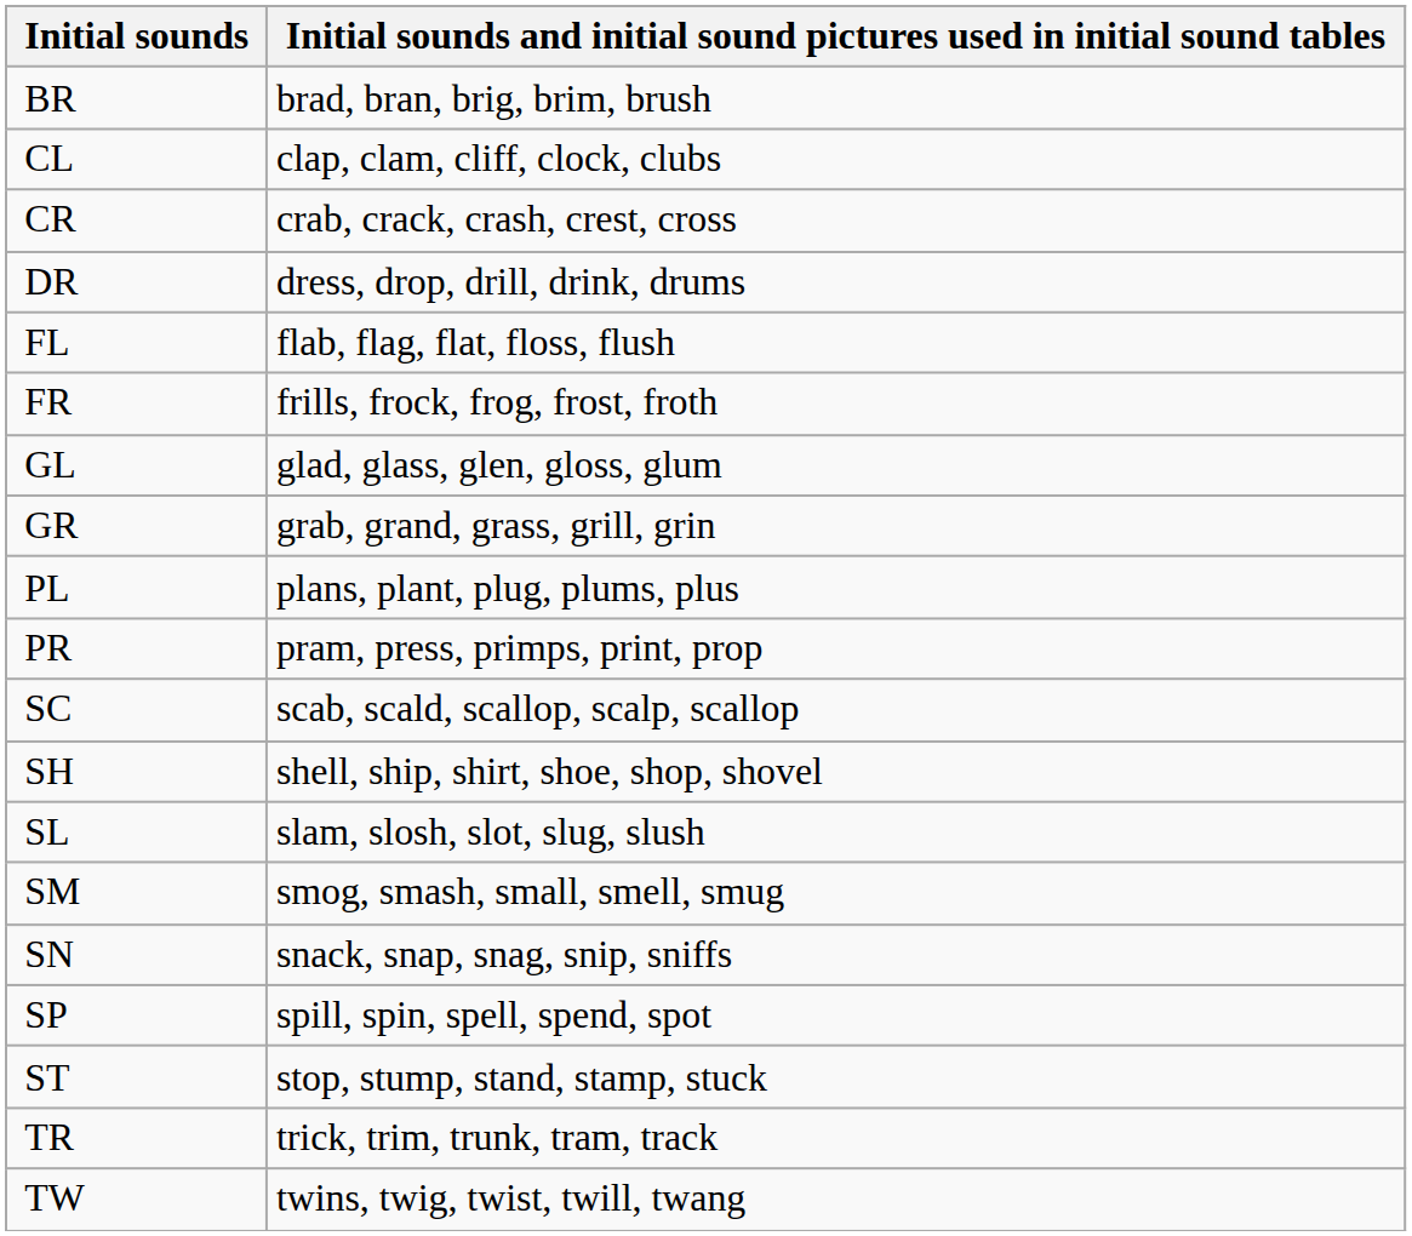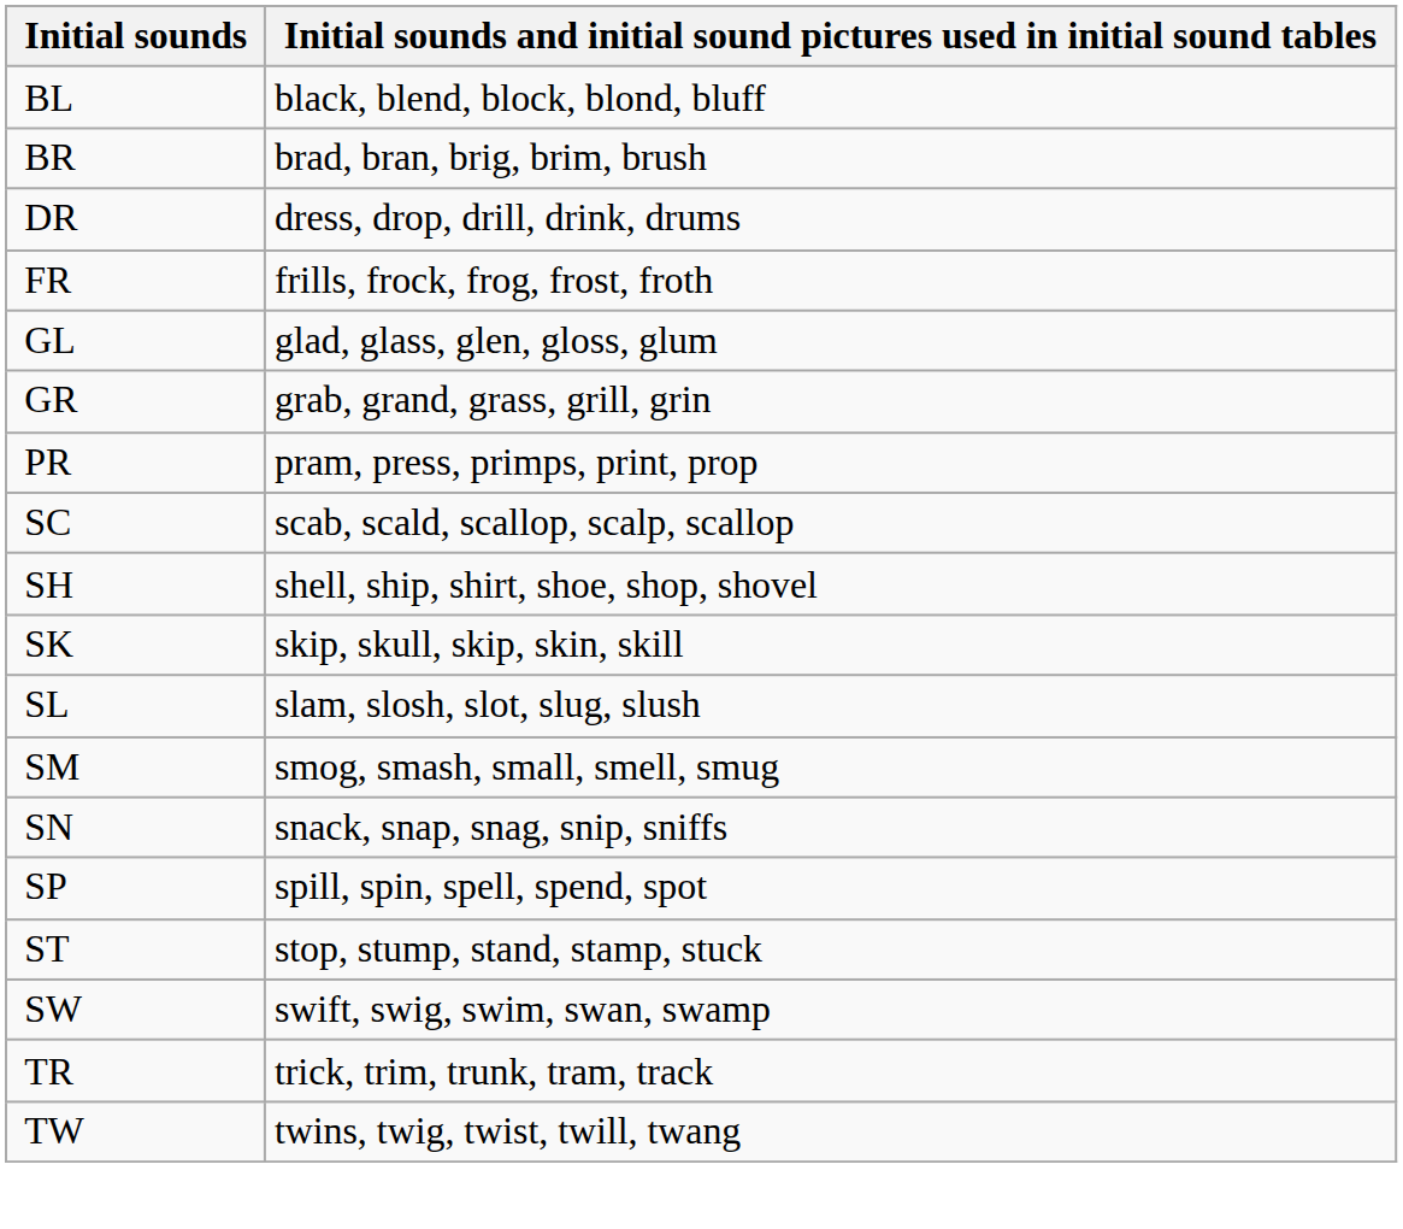 <table class="wikitable centered">
 <tr class="hintergrundfarbe6">
 <th> Initial sounds </th>
 <th> Initial sounds and initial sound pictures used in initial sound tables </th>
 </tr>
 <tr>
+<td> BL</td>
+<td>black, blend, block, blond, bluff</td>
+</tr>
+<tr>
 <td> BR</td>
 <td>brad, bran, brig, brim, brush</td>
 </tr>
 <tr>
-<td> CL</td>
-<td>clap, clam, cliff, clock, clubs</td>
-</tr>
-<tr>
-<td> CR</td>
-<td>crab, crack, crash, crest, cross</td>
-</tr>
-<tr>
 <td> DR</td>
 <td>dress, drop, drill, drink, drums</td>
-</tr>
-<tr>
-<td> FL</td>
-<td>flab, flag, flat, floss, flush</td>
 </tr>
 <tr>
 <td> FR</td>
 <td>frills, frock, frog, frost, froth</td>
 </tr>
 <tr>
 <td> GL</td>
 <td>glad, glass, glen, gloss, glum</td>
 </tr>
 <tr>
 <td> GR</td>
 <td>grab, grand, grass, grill, grin</td>
 </tr>
 <tr>
-<td> PL</td>
-<td>plans, plant, plug, plums, plus</td>
-</tr>
-<tr>
 <td> PR</td>
 <td>pram, press, primps, print, prop</td>
 </tr>
 <tr>
 <td> SC</td>
 <td>scab, scald, scallop, scalp, scallop</td>
 </tr>
 <tr>
 <td> SH</td>
 <td>shell, ship, shirt, shoe, shop, shovel</td>
+</tr>
+<tr>
+<td> SK</td>
+<td>skip, skull, skip, skin, skill</td>
 </tr>
 <tr>
 <td> SL</td>
 <td>slam, slosh, slot, slug, slush</td>
 </tr>
 <tr>
 <td> SM</td>
 <td>smog, smash, small, smell, smug</td>
 </tr>
 <tr>
 <td> SN</td>
 <td>snack, snap, snag, snip, sniffs</td>
 </tr>
 <tr>
 <td> SP</td>
 <td>spill, spin, spell, spend, spot</td>
 </tr>
 <tr>
 <td> ST</td>
 <td>stop, stump, stand, stamp, stuck</td>
 </tr>
 <tr>
+<td> SW</td>
+<td>swift, swig, swim, swan, swamp</td>
+</tr>
+<tr>
 <td> TR</td>
 <td>trick, trim, trunk, tram, track</td>
 </tr>
 <tr>
 <td> TW</td>
 <td>twins, twig, twist, twill, twang</td>
 </tr>
 </table>
